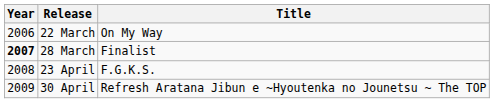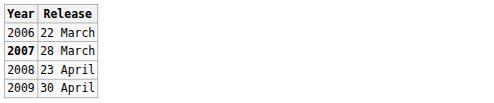 <table class="wikitable">
 <tr>
 <th>Year</th>
 <th>Release</th>
-<th>Title</th>
 </tr>
 <tr>
 <td>2006</td>
 <td>22 March</td>
-<td>On My Way</td>
 </tr>
 <tr>
 <td><strong>2007</strong></td>
 <td>28 March</td>
-<td>Finalist</td>
 </tr>
 <tr>
 <td>2008</td>
 <td>23 April</td>
-<td>F.G.K.S.</td>
 </tr>
 <tr>
 <td>2009</td>
 <td>30 April</td>
-<td>Refresh Aratana Jibun e ~Hyoutenka no Jounetsu ~ The TOP</td>
 </tr>
 </table>
